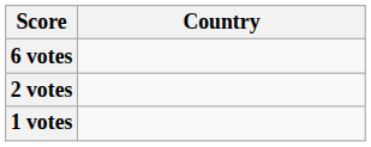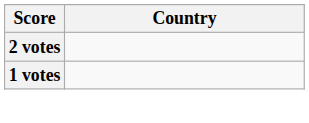 <table class="wikitable">
 <tr>
 </tr>
 <tr>
 <th scope="col" width="20%">Score</th>
 <th scope="col">Country</th>
-</tr>
-<tr>
-<th scope="row">6 votes</th>
-<td></td>
 </tr>
 <tr>
 <th scope="row">2 votes</th>
 <td></td>
 </tr>
 <tr>
 <th scope="row">1 votes</th>
 <td></td>
 </tr>
 </table>
